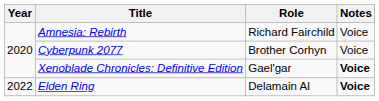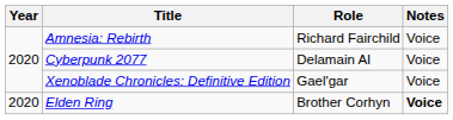 <table class="wikitable">
 <tr>
 <th>Year</th>
 <th>Title</th>
 <th>Role</th>
 <th>Notes</th>
 </tr>
 <tr>
 <td rowspan="3">2020</td>
 <td><em><a href='#'>Amnesia: Rebirth</a></em></td>
 <td>Richard Fairchild</td>
 <td>Voice</td>
 </tr>
 <tr>
 <td><em><a href='#'>Cyberpunk 2077</a></em></td>
-<td>Brother Corhyn</td>
+<td>Delamain AI</td>
 <td>Voice</td>
 </tr>
 <tr>
 <td><em><a href='#'>Xenoblade Chronicles: Definitive Edition</a></em></td>
 <td>Gael'gar</td>
-<td><strong>Voice</strong></td>
+<td>Voice</td>
 </tr>
 <tr>
-<td>2022</td>
+<td>2020</td>
 <td><em><a href='#'>Elden Ring</a></em></td>
-<td>Delamain AI</td>
+<td>Brother Corhyn</td>
 <td><strong>Voice</strong></td>
 </tr>
 </table>
